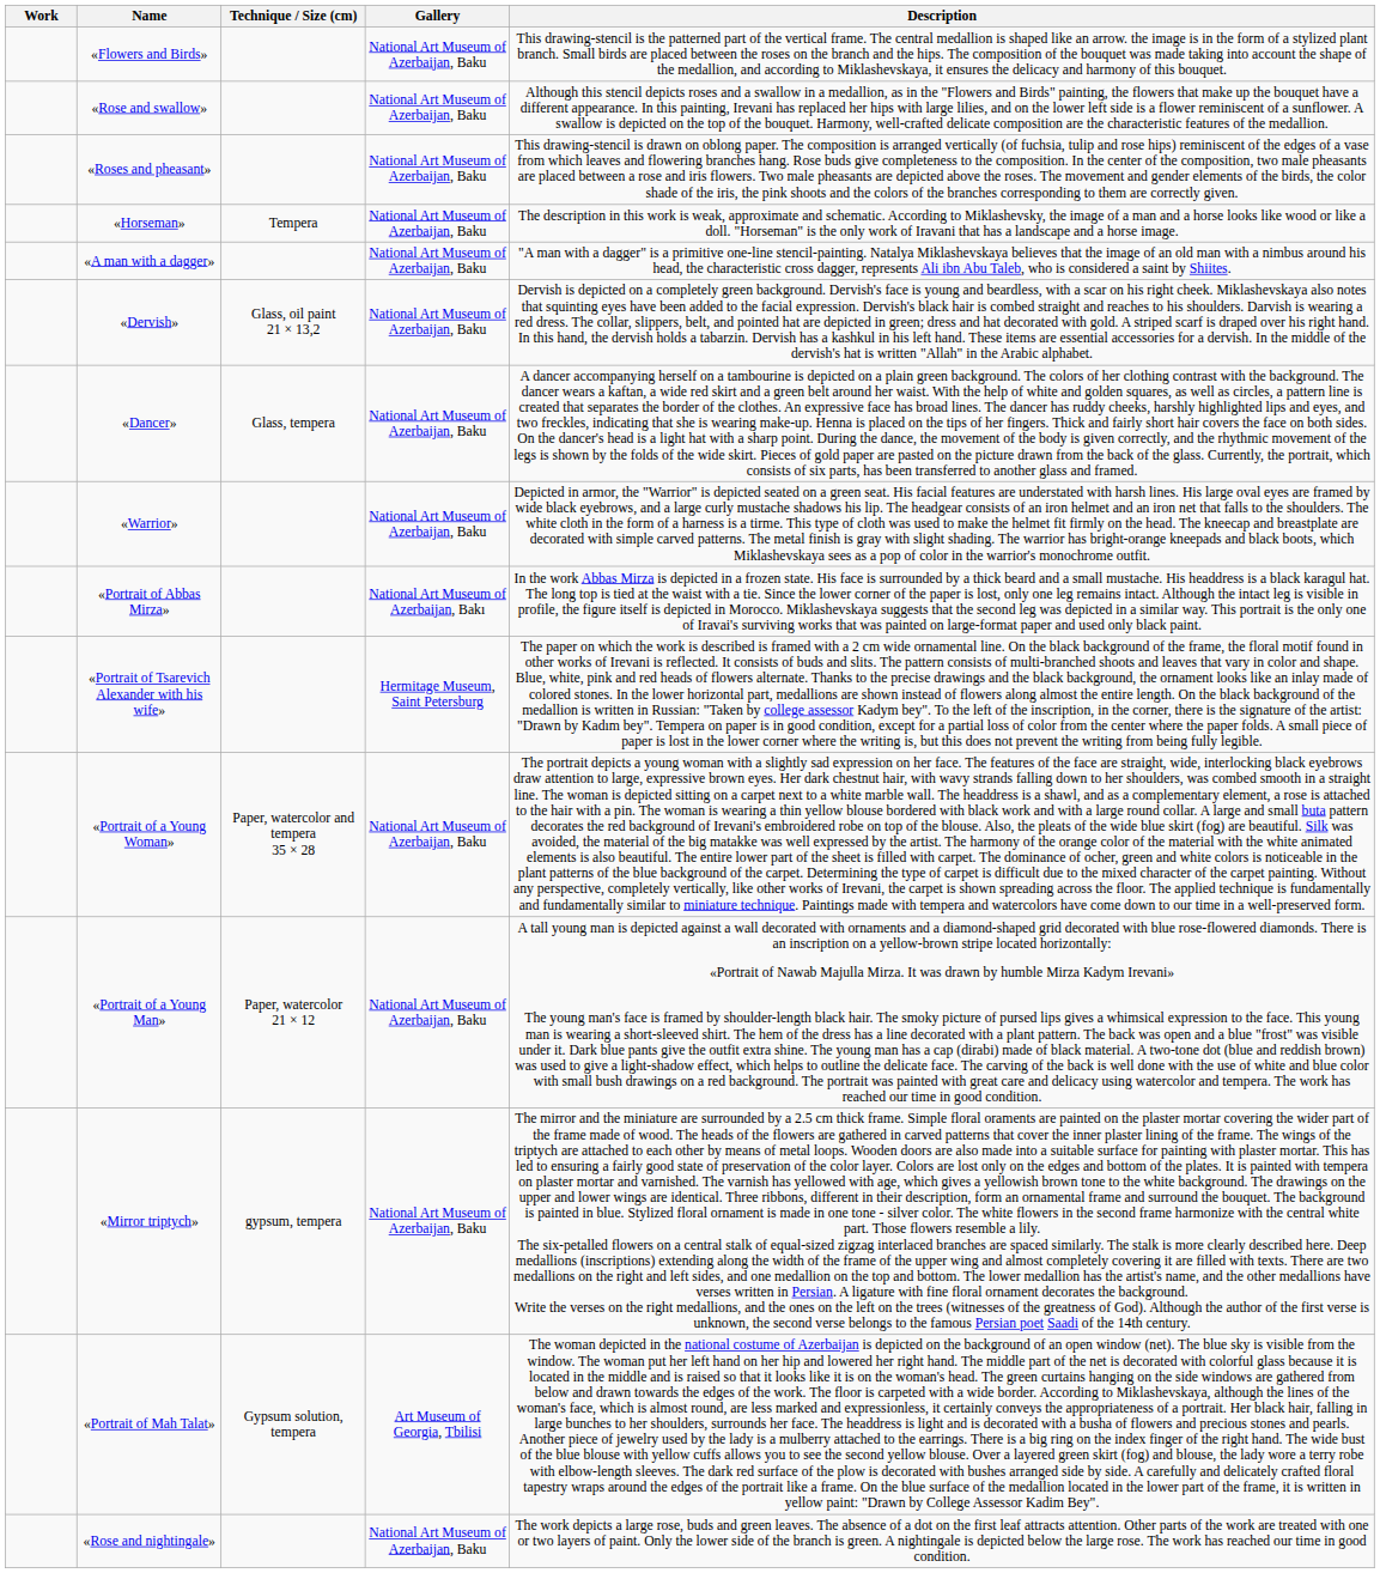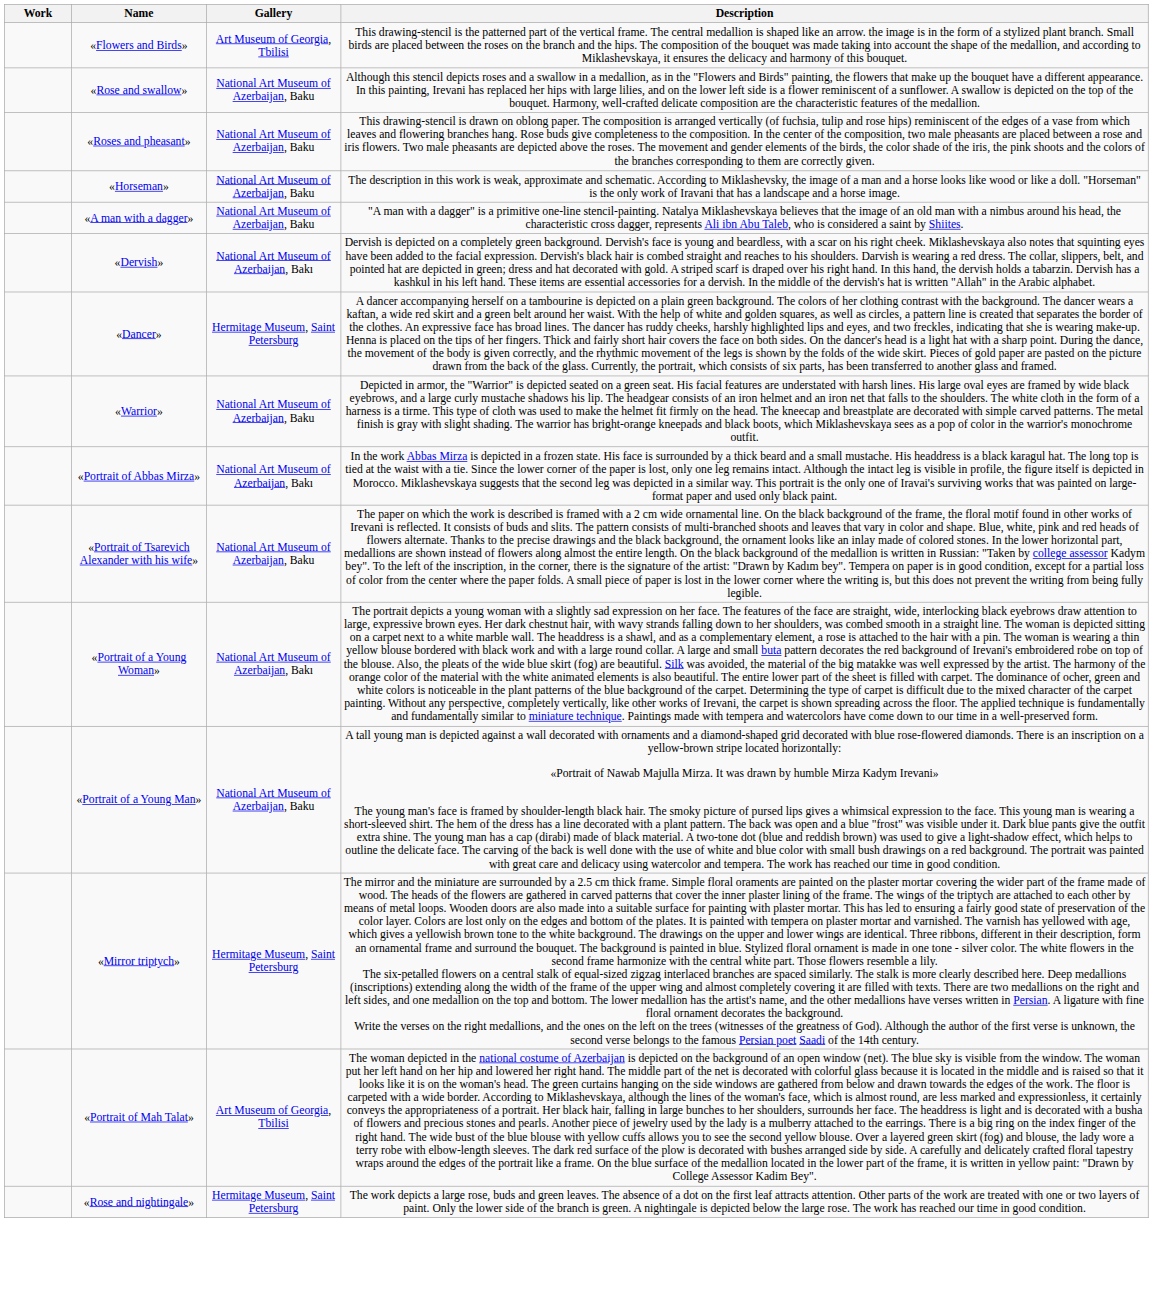 <table class="wikitable wide" style=text-align:center>
 <tr>
 <th width=5%>Work</th>
 <th width=10%>Name</th>
-<th width=10%>Technique / Size (cm)</th>
 <th width=10%>Gallery</th>
 <th width=60%>Description</th>
 </tr>
 <tr>
 <td></td>
 <td width=200>«<a href='#'>Flowers and Birds</a>»</td>
-<td></td>
-<td><a href='#'>National Art Museum of Azerbaijan</a>, Baku</td>
+<td><a href='#'>Art Museum of Georgia</a>, <a href='#'>Tbilisi</a></td>
 <td>This drawing-stencil is the patterned part of the vertical frame. The central medallion is shaped like an arrow. the image is in the form of a stylized plant branch. Small birds are placed between the roses on the branch and the hips. The composition of the bouquet was made taking into account the shape of the medallion, and according to Miklashevskaya, it ensures the delicacy and harmony of this bouquet.</td>
 </tr>
 <tr>
 <td></td>
 <td width=200>«<a href='#'>Rose and swallow</a>»</td>
-<td></td>
 <td><a href='#'>National Art Museum of Azerbaijan</a>, Baku</td>
 <td>Although this stencil depicts roses and a swallow in a medallion, as in the "Flowers and Birds" painting, the flowers that make up the bouquet have a different appearance. In this painting, Irevani has replaced her hips with large lilies, and on the lower left side is a flower reminiscent of a sunflower. A swallow is depicted on the top of the bouquet. Harmony, well-crafted delicate composition are the characteristic features of the medallion.</td>
 </tr>
 <tr>
 <td></td>
 <td width=200>«<a href='#'>Roses and pheasant</a>»</td>
-<td></td>
 <td><a href='#'>National Art Museum of Azerbaijan</a>, Baku</td>
 <td>This drawing-stencil is drawn on oblong paper. The composition is arranged vertically (of fuchsia, tulip and rose hips) reminiscent of the edges of a vase from which leaves and flowering branches hang. Rose buds give completeness to the composition. In the center of the composition, two male pheasants are placed between a rose and iris flowers. Two male pheasants are depicted above the roses. The movement and gender elements of the birds, the color shade of the iris, the pink shoots and the colors of the branches corresponding to them are correctly given.</td>
 </tr>
 <tr>
 <td></td>
 <td width=200>«<a href='#'>Horseman</a>»</td>
-<td>Tempera</td>
 <td><a href='#'>National Art Museum of Azerbaijan</a>, Baku</td>
 <td>The description in this work is weak, approximate and schematic. According to Miklashevsky, the image of a man and a horse looks like wood or like a doll. "Horseman" is the only work of Iravani that has a landscape and a horse image.</td>
 </tr>
 <tr>
 <td></td>
 <td width=200>«<a href='#'>A man with a dagger</a>»</td>
-<td></td>
 <td><a href='#'>National Art Museum of Azerbaijan</a>, Baku</td>
 <td>"A man with a dagger" is a primitive one-line stencil-painting. Natalya Miklashevskaya believes that the image of an old man with a nimbus around his head, the characteristic cross dagger, represents <a href='#'>Ali ibn Abu Taleb</a>, who is considered a saint by <a href='#'>Shiites</a>.</td>
 </tr>
 <tr>
 <td></td>
 <td width=200>«<a href='#'>Dervish</a>»</td>
-<td>Glass, oil paint<br>21 × 13,2</td>
-<td><a href='#'>National Art Museum of Azerbaijan</a>, Baku</td>
+<td><a href='#'>National Art Museum of Azerbaijan</a>, Bakı</td>
 <td>Dervish is depicted on a completely green background. Dervish's face is young and beardless, with a scar on his right cheek. Miklashevskaya also notes that squinting eyes have been added to the facial expression. Dervish's black hair is combed straight and reaches to his shoulders. Darvish is wearing a red dress. The collar, slippers, belt, and pointed hat are depicted in green; dress and hat decorated with gold. A striped scarf is draped over his right hand. In this hand, the dervish holds a tabarzin. Dervish has a kashkul in his left hand. These items are essential accessories for a dervish. In the middle of the dervish's hat is written "Allah" in the Arabic alphabet.</td>
 </tr>
 <tr>
 <td></td>
 <td width=200>«<a href='#'>Dancer</a>»</td>
-<td>Glass, tempera<br></td>
-<td><a href='#'>National Art Museum of Azerbaijan</a>, Baku</td>
+<td><a href='#'>Hermitage Museum</a>, <a href='#'>Saint Petersburg</a></td>
 <td>A dancer accompanying herself on a tambourine is depicted on a plain green background. The colors of her clothing contrast with the background. The dancer wears a kaftan, a wide red skirt and a green belt around her waist. With the help of white and golden squares, as well as circles, a pattern line is created that separates the border of the clothes. An expressive face has broad lines. The dancer has ruddy cheeks, harshly highlighted lips and eyes, and two freckles, indicating that she is wearing make-up. Henna is placed on the tips of her fingers. Thick and fairly short hair covers the face on both sides. On the dancer's head is a light hat with a sharp point. During the dance, the movement of the body is given correctly, and the rhythmic movement of the legs is shown by the folds of the wide skirt. Pieces of gold paper are pasted on the picture drawn from the back of the glass. Currently, the portrait, which consists of six parts, has been transferred to another glass and framed.</td>
 </tr>
 <tr>
 <td></td>
 <td width=200>«<a href='#'>Warrior</a>»</td>
-<td></td>
 <td><a href='#'>National Art Museum of Azerbaijan</a>, Baku</td>
 <td>Depicted in armor, the "Warrior" is depicted seated on a green seat. His facial features are understated with harsh lines. His large oval eyes are framed by wide black eyebrows, and a large curly mustache shadows his lip. The headgear consists of an iron helmet and an iron net that falls to the shoulders. The white cloth in the form of a harness is a tirme. This type of cloth was used to make the helmet fit firmly on the head. The kneecap and breastplate are decorated with simple carved patterns. The metal finish is gray with slight shading. The warrior has bright-orange kneepads and black boots, which Miklashevskaya sees as a pop of color in the warrior's monochrome outfit.</td>
 </tr>
 <tr>
 <td></td>
 <td width=200>«<a href='#'>Portrait of Abbas Mirza</a>»</td>
-<td></td>
 <td><a href='#'>National Art Museum of Azerbaijan</a>, Bakı</td>
 <td>In the work <a href='#'>Abbas Mirza</a> is depicted in a frozen state. His face is surrounded by a thick beard and a small mustache. His headdress is a black karagul hat. The long top is tied at the waist with a tie. Since the lower corner of the paper is lost, only one leg remains intact. Although the intact leg is visible in profile, the figure itself is depicted in Morocco. Miklashevskaya suggests that the second leg was depicted in a similar way. This portrait is the only one of Iravai's surviving works that was painted on large-format paper and used only black paint.</td>
 </tr>
 <tr>
 <td></td>
 <td width=200>«<a href='#'>Portrait of Tsarevich Alexander with his wife</a>»</td>
-<td></td>
-<td><a href='#'>Hermitage Museum</a>, <a href='#'>Saint Petersburg</a></td>
+<td><a href='#'>National Art Museum of Azerbaijan</a>, Baku</td>
 <td>The paper on which the work is described is framed with a 2 cm wide ornamental line. On the black background of the frame, the floral motif found in other works of Irevani is reflected. It consists of buds and slits. The pattern consists of multi-branched shoots and leaves that vary in color and shape. Blue, white, pink and red heads of flowers alternate. Thanks to the precise drawings and the black background, the ornament looks like an inlay made of colored stones. In the lower horizontal part, medallions are shown instead of flowers along almost the entire length. On the black background of the medallion is written in Russian: "Taken by <a href='#'>college assessor</a> Kadym bey". To the left of the inscription, in the corner, there is the signature of the artist: "Drawn by Kadım bey". Tempera on paper is in good condition, except for a partial loss of color from the center where the paper folds. A small piece of paper is lost in the lower corner where the writing is, but this does not prevent the writing from being fully legible.</td>
 </tr>
 <tr>
 <td></td>
 <td width=200>«<a href='#'>Portrait of a Young Woman</a>»</td>
-<td>Paper, watercolor and tempera<br>35 × 28</td>
-<td><a href='#'>National Art Museum of Azerbaijan</a>, Baku</td>
+<td><a href='#'>National Art Museum of Azerbaijan</a>, Bakı</td>
 <td>The portrait depicts a young woman with a slightly sad expression on her face. The features of the face are straight, wide, interlocking black eyebrows draw attention to large, expressive brown eyes. Her dark chestnut hair, with wavy strands falling down to her shoulders, was combed smooth in a straight line. The woman is depicted sitting on a carpet next to a white marble wall. The headdress is a shawl, and as a complementary element, a rose is attached to the hair with a pin. The woman is wearing a thin yellow blouse bordered with black work and with a large round collar. A large and small <a href='#'>buta</a> pattern decorates the red background of Irevani's embroidered robe on top of the blouse. Also, the pleats of the wide blue skirt (fog) are beautiful. <a href='#'>Silk</a> was avoided, the material of the big matakke was well expressed by the artist. The harmony of the orange color of the material with the white animated elements is also beautiful. The entire lower part of the sheet is filled with carpet. The dominance of ocher, green and white colors is noticeable in the plant patterns of the blue background of the carpet. Determining the type of carpet is difficult due to the mixed character of the carpet painting. Without any perspective, completely vertically, like other works of Irevani, the carpet is shown spreading across the floor. The applied technique is fundamentally and fundamentally similar to <a href='#'>miniature technique</a>. Paintings made with tempera and watercolors have come down to our time in a well-preserved form.</td>
 </tr>
 <tr>
 <td></td>
 <td width=200>«<a href='#'>Portrait of a Young Man</a>»</td>
-<td>Paper, watercolor<br>21 × 12</td>
 <td><a href='#'>National Art Museum of Azerbaijan</a>, Baku</td>
 <td>A tall young man is depicted against a wall decorated with ornaments and a diamond-shaped grid decorated with blue rose-flowered diamonds. There is an inscription on a yellow-brown stripe located horizontally:<br><blockquote>«Portrait of Nawab Majulla Mirza. It was drawn by humble Mirza Kadym Irevani»</blockquote><br>The young man's face is framed by shoulder-length black hair. The smoky picture of pursed lips gives a whimsical expression to the face. This young man is wearing a short-sleeved shirt. The hem of the dress has a line decorated with a plant pattern. The back was open and a blue "frost" was visible under it. Dark blue pants give the outfit extra shine. The young man has a cap (dirabi) made of black material. A two-tone dot (blue and reddish brown) was used to give a light-shadow effect, which helps to outline the delicate face. The carving of the back is well done with the use of white and blue color with small bush drawings on a red background. The portrait was painted with great care and delicacy using watercolor and tempera. The work has reached our time in good condition.</td>
 </tr>
 <tr>
 <td></td>
 <td width=200>«<a href='#'>Mirror triptych</a>»</td>
-<td>gypsum, tempera</td>
-<td><a href='#'>National Art Museum of Azerbaijan</a>, Baku</td>
+<td><a href='#'>Hermitage Museum</a>, <a href='#'>Saint Petersburg</a></td>
 <td>The mirror and the miniature are surrounded by a 2.5 cm thick frame. Simple floral oraments are painted on the plaster mortar covering the wider part of the frame made of wood. The heads of the flowers are gathered in carved patterns that cover the inner plaster lining of the frame. The wings of the triptych are attached to each other by means of metal loops. Wooden doors are also made into a suitable surface for painting with plaster mortar. This has led to ensuring a fairly good state of preservation of the color layer. Colors are lost only on the edges and bottom of the plates. It is painted with tempera on plaster mortar and varnished. The varnish has yellowed with age, which gives a yellowish brown tone to the white background. The drawings on the upper and lower wings are identical. Three ribbons, different in their description, form an ornamental frame and surround the bouquet. The background is painted in blue. Stylized floral ornament is made in one tone - silver color. The white flowers in the second frame harmonize with the central white part. Those flowers resemble a lily.<br>The six-petalled flowers on a central stalk of equal-sized zigzag interlaced branches are spaced similarly. The stalk is more clearly described here. Deep medallions (inscriptions) extending along the width of the frame of the upper wing and almost completely covering it are filled with texts. There are two medallions on the right and left sides, and one medallion on the top and bottom. The lower medallion has the artist's name, and the other medallions have verses written in <a href='#'>Persian</a>.   A ligature with fine floral ornament decorates the background.<br>Write the verses on the right medallions, and the ones on the left on the trees (witnesses of the greatness of God). Although the author of the first verse is unknown, the second verse belongs to the famous <a href='#'>Persian poet</a> <a href='#'>Saadi</a> of the 14th century.</td>
 </tr>
 <tr>
 <td></td>
 <td width=200>«<a href='#'>Portrait of Mah Talat</a>»</td>
-<td>Gypsum solution, tempera</td>
 <td><a href='#'>Art Museum of Georgia</a>, <a href='#'>Tbilisi</a></td>
 <td>The woman depicted in the <a href='#'>national costume of Azerbaijan</a> is depicted on the background of an open window (net). The blue sky is visible from the window. The woman put her left hand on her hip and lowered her right hand. The middle part of the net is decorated with colorful glass because it is located in the middle and is raised so that it looks like it is on the woman's head. The green curtains hanging on the side windows are gathered from below and drawn towards the edges of the work. The floor is carpeted with a wide border. According to Miklashevskaya, although the lines of the woman's face, which is almost round, are less marked and expressionless, it certainly conveys the appropriateness of a portrait. Her black hair, falling in large bunches to her shoulders, surrounds her face. The headdress is light and is decorated with a busha of flowers and precious stones and pearls. Another piece of jewelry used by the lady is a mulberry attached to the earrings. There is a big ring on the index finger of the right hand. The wide bust of the blue blouse with yellow cuffs allows you to see the second yellow blouse. Over a layered green skirt (fog) and blouse, the lady wore a terry robe with elbow-length sleeves. The dark red surface of the plow is decorated with bushes arranged side by side. A carefully and delicately crafted floral tapestry wraps around the edges of the portrait like a frame. On the blue surface of the medallion located in the lower part of the frame, it is written in yellow paint: "Drawn by College Assessor Kadim Bey".</td>
 </tr>
 <tr>
 <td></td>
 <td width=200>«<a href='#'>Rose and nightingale</a>»</td>
-<td></td>
-<td><a href='#'>National Art Museum of Azerbaijan</a>, Baku</td>
+<td><a href='#'>Hermitage Museum</a>, <a href='#'>Saint Petersburg</a></td>
 <td>The work depicts a large rose, buds and green leaves. The absence of a dot on the first leaf attracts attention. Other parts of the work are treated with one or two layers of paint. Only the lower side of the branch is green. A nightingale is depicted below the large rose. The work has reached our time in good condition.</td>
 </tr>
 </table>
